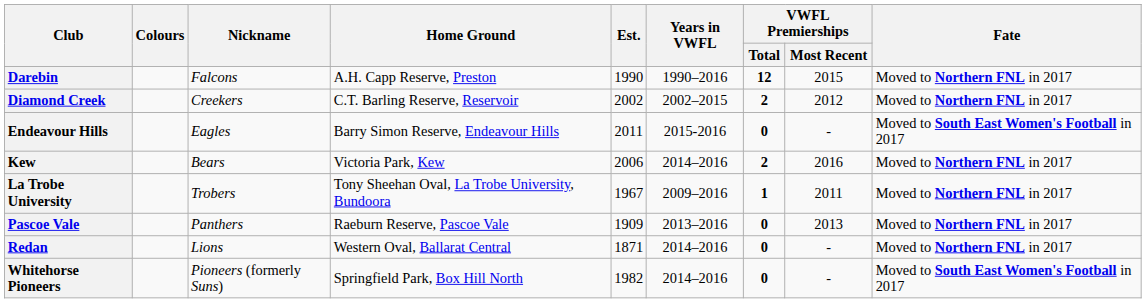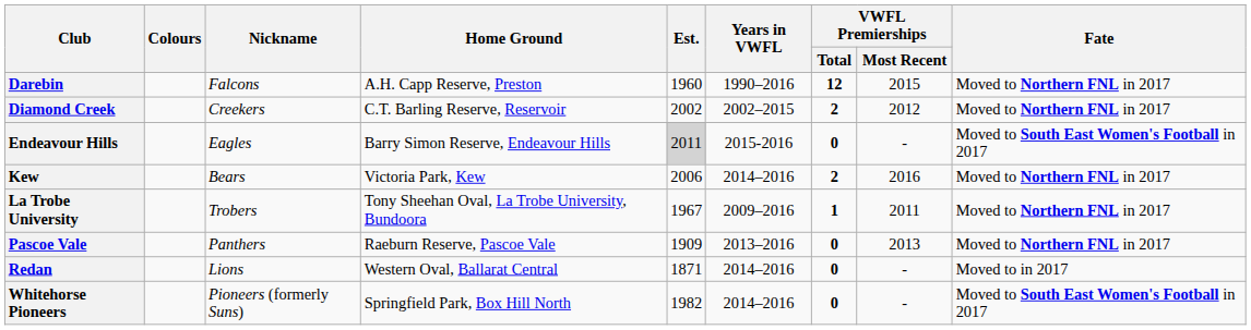 <table class="wikitable sortable" style="text-align:center; width:100%">
 <tr>
 <th rowspan="2">Club</th>
 <th rowspan="2">Colours</th>
 <th rowspan="2">Nickname</th>
 <th rowspan="2">Home Ground</th>
 <th rowspan="2">Est.</th>
 <th rowspan="2">Years in VWFL</th>
 <th colspan="2">VWFL Premierships</th>
 <th rowspan="2">Fate</th>
 </tr>
 <tr>
 <th>Total</th>
 <th>Most Recent</th>
 </tr>
 <tr>
 <th style="text-align:left"><a href='#'>Darebin</a></th>
 <td></td>
 <td align="left"><em>Falcons</em></td>
 <td align="left">A.H. Capp Reserve, <a href='#'>Preston</a></td>
-<td>1990</td>
+<td>1960</td>
 <td>1990–2016</td>
 <td><strong>12</strong></td>
 <td>2015</td>
 <td align="left">Moved to <a href='#'><strong>Northern FNL</strong></a> in 2017</td>
 </tr>
 <tr>
 <th style="text-align:left"><a href='#'>Diamond Creek</a></th>
 <td></td>
 <td align="left"><em>Creekers</em></td>
 <td align="left">C.T. Barling Reserve, <a href='#'>Reservoir</a></td>
 <td>2002</td>
 <td>2002–2015</td>
 <td><strong>2</strong></td>
 <td>2012</td>
 <td align="left">Moved to <a href='#'><strong>Northern FNL</strong></a> in 2017</td>
 </tr>
 <tr>
 <th style="text-align:left">Endeavour Hills</th>
 <td></td>
 <td align="left"><em>Eagles</em></td>
 <td align="left">Barry Simon Reserve, <a href='#'>Endeavour Hills</a></td>
-<td>2011</td>
+<td style="background: lightgrey;">2011</td>
 <td>2015-2016</td>
 <td><strong>0</strong></td>
 <td>-</td>
 <td align="left">Moved to <a href='#'><strong>South East Women's Football</strong></a> in 2017</td>
 </tr>
 <tr>
 <th style="text-align:left">Kew</th>
 <td></td>
 <td align="left"><em>Bears</em></td>
 <td align="left">Victoria Park, <a href='#'>Kew</a></td>
 <td>2006</td>
 <td>2014–2016</td>
 <td><strong>2</strong></td>
 <td>2016</td>
 <td align="left">Moved to <a href='#'><strong>Northern FNL</strong></a> in 2017</td>
 </tr>
 <tr>
 <th style="text-align:left">La Trobe University</th>
 <td></td>
 <td align="left"><em>Trobers</em></td>
 <td align="left">Tony Sheehan Oval, <a href='#'>La Trobe University</a>, <a href='#'>Bundoora</a></td>
 <td>1967</td>
 <td>2009–2016</td>
 <td><strong>1</strong></td>
 <td>2011</td>
 <td align="left">Moved to <a href='#'><strong>Northern FNL</strong></a> in 2017</td>
 </tr>
 <tr>
 <th style="text-align:left"><a href='#'>Pascoe Vale</a></th>
 <td></td>
 <td align="left"><em>Panthers</em></td>
 <td align="left">Raeburn Reserve, <a href='#'>Pascoe Vale</a></td>
 <td>1909</td>
 <td>2013–2016</td>
 <td><strong>0</strong></td>
 <td>2013</td>
 <td align="left">Moved to <a href='#'><strong>Northern FNL</strong></a> in 2017</td>
 </tr>
 <tr>
 <th style="text-align:left"><a href='#'>Redan</a></th>
 <td></td>
 <td align="left"><em>Lions</em></td>
 <td align="left">Western Oval, <a href='#'>Ballarat Central</a></td>
 <td>1871</td>
 <td>2014–2016</td>
 <td><strong>0</strong></td>
 <td>-</td>
-<td align="left">Moved to <a href='#'><strong>Northern FNL</strong></a> in 2017</td>
+<td align="left">Moved to <strong></strong> in 2017</td>
 </tr>
 <tr>
 <th style="text-align:left">Whitehorse Pioneers</th>
 <td></td>
 <td align="left"><em>Pioneers</em> (formerly <em>Suns</em>)</td>
 <td align="left">Springfield Park, <a href='#'>Box Hill North</a></td>
 <td>1982</td>
 <td>2014–2016</td>
 <td><strong>0</strong></td>
 <td>-</td>
 <td align="left">Moved to <a href='#'><strong>South East Women's Football</strong></a> in 2017</td>
 </tr>
 </table>
